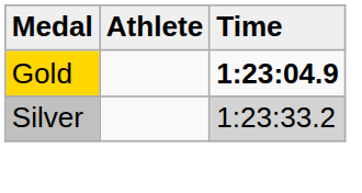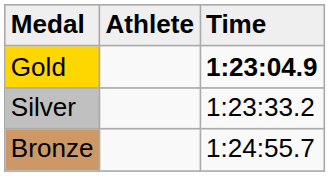 <table class="wikitable">
 <tr style="background:#efefef;">
 <td><strong>Medal</strong></td>
 <td><strong>Athlete</strong></td>
 <td><strong>Time</strong></td>
 </tr>
 <tr>
 <td style="background:gold;">Gold</td>
 <td></td>
 <td><strong>1:23:04.9</strong></td>
 </tr>
 <tr>
 <td style="background:silver;">Silver</td>
 <td></td>
-<td style="background: lightgrey;">1:23:33.2</td>
+<td>1:23:33.2</td>
+</tr>
+<tr>
+<td style="background:#c96;">Bronze</td>
+<td></td>
+<td>1:24:55.7</td>
 </tr>
 </table>
